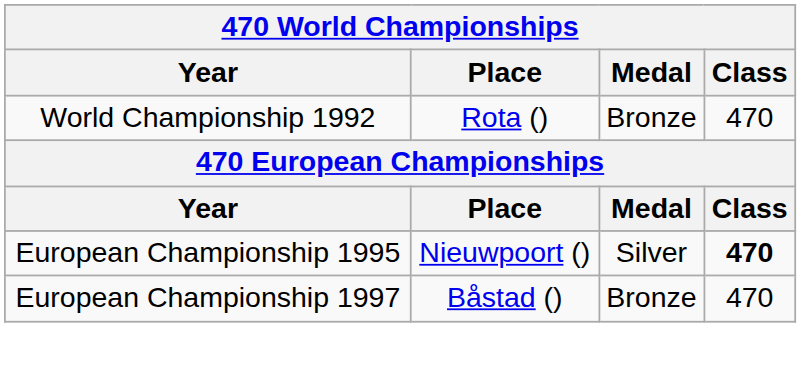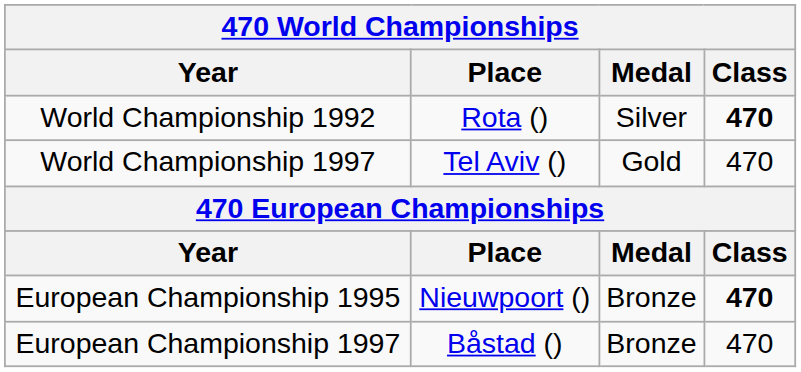 <table class="wikitable center col2izq" style="text-align:center;width:445px;">
 <tr>
 <th colspan=4><a href='#'>470 World Championships</a></th>
 </tr>
 <tr>
 <th>Year</th>
 <th>Place</th>
 <th>Medal</th>
 <th>Class</th>
 </tr>
 <tr>
 <td>World Championship 1992</td>
 <td><a href='#'>Rota</a> ()</td>
-<td>Bronze</td>
+<td>Silver</td>
+<td><strong>470</strong></td>
+</tr>
+<tr>
+<td>World Championship 1997</td>
+<td><a href='#'>Tel Aviv</a> ()</td>
+<td>Gold</td>
 <td>470</td>
 </tr>
 <tr>
 <th colspan=4><a href='#'>470 European Championships</a></th>
 </tr>
 <tr>
 <th>Year</th>
 <th>Place</th>
 <th>Medal</th>
 <th>Class</th>
 </tr>
 <tr>
 <td>European Championship 1995</td>
 <td><a href='#'>Nieuwpoort</a> ()</td>
-<td>Silver</td>
+<td>Bronze</td>
 <td><strong>470</strong></td>
 </tr>
 <tr>
 <td>European Championship 1997</td>
 <td><a href='#'>Båstad</a> ()</td>
 <td>Bronze</td>
 <td>470</td>
 </tr>
 </table>
